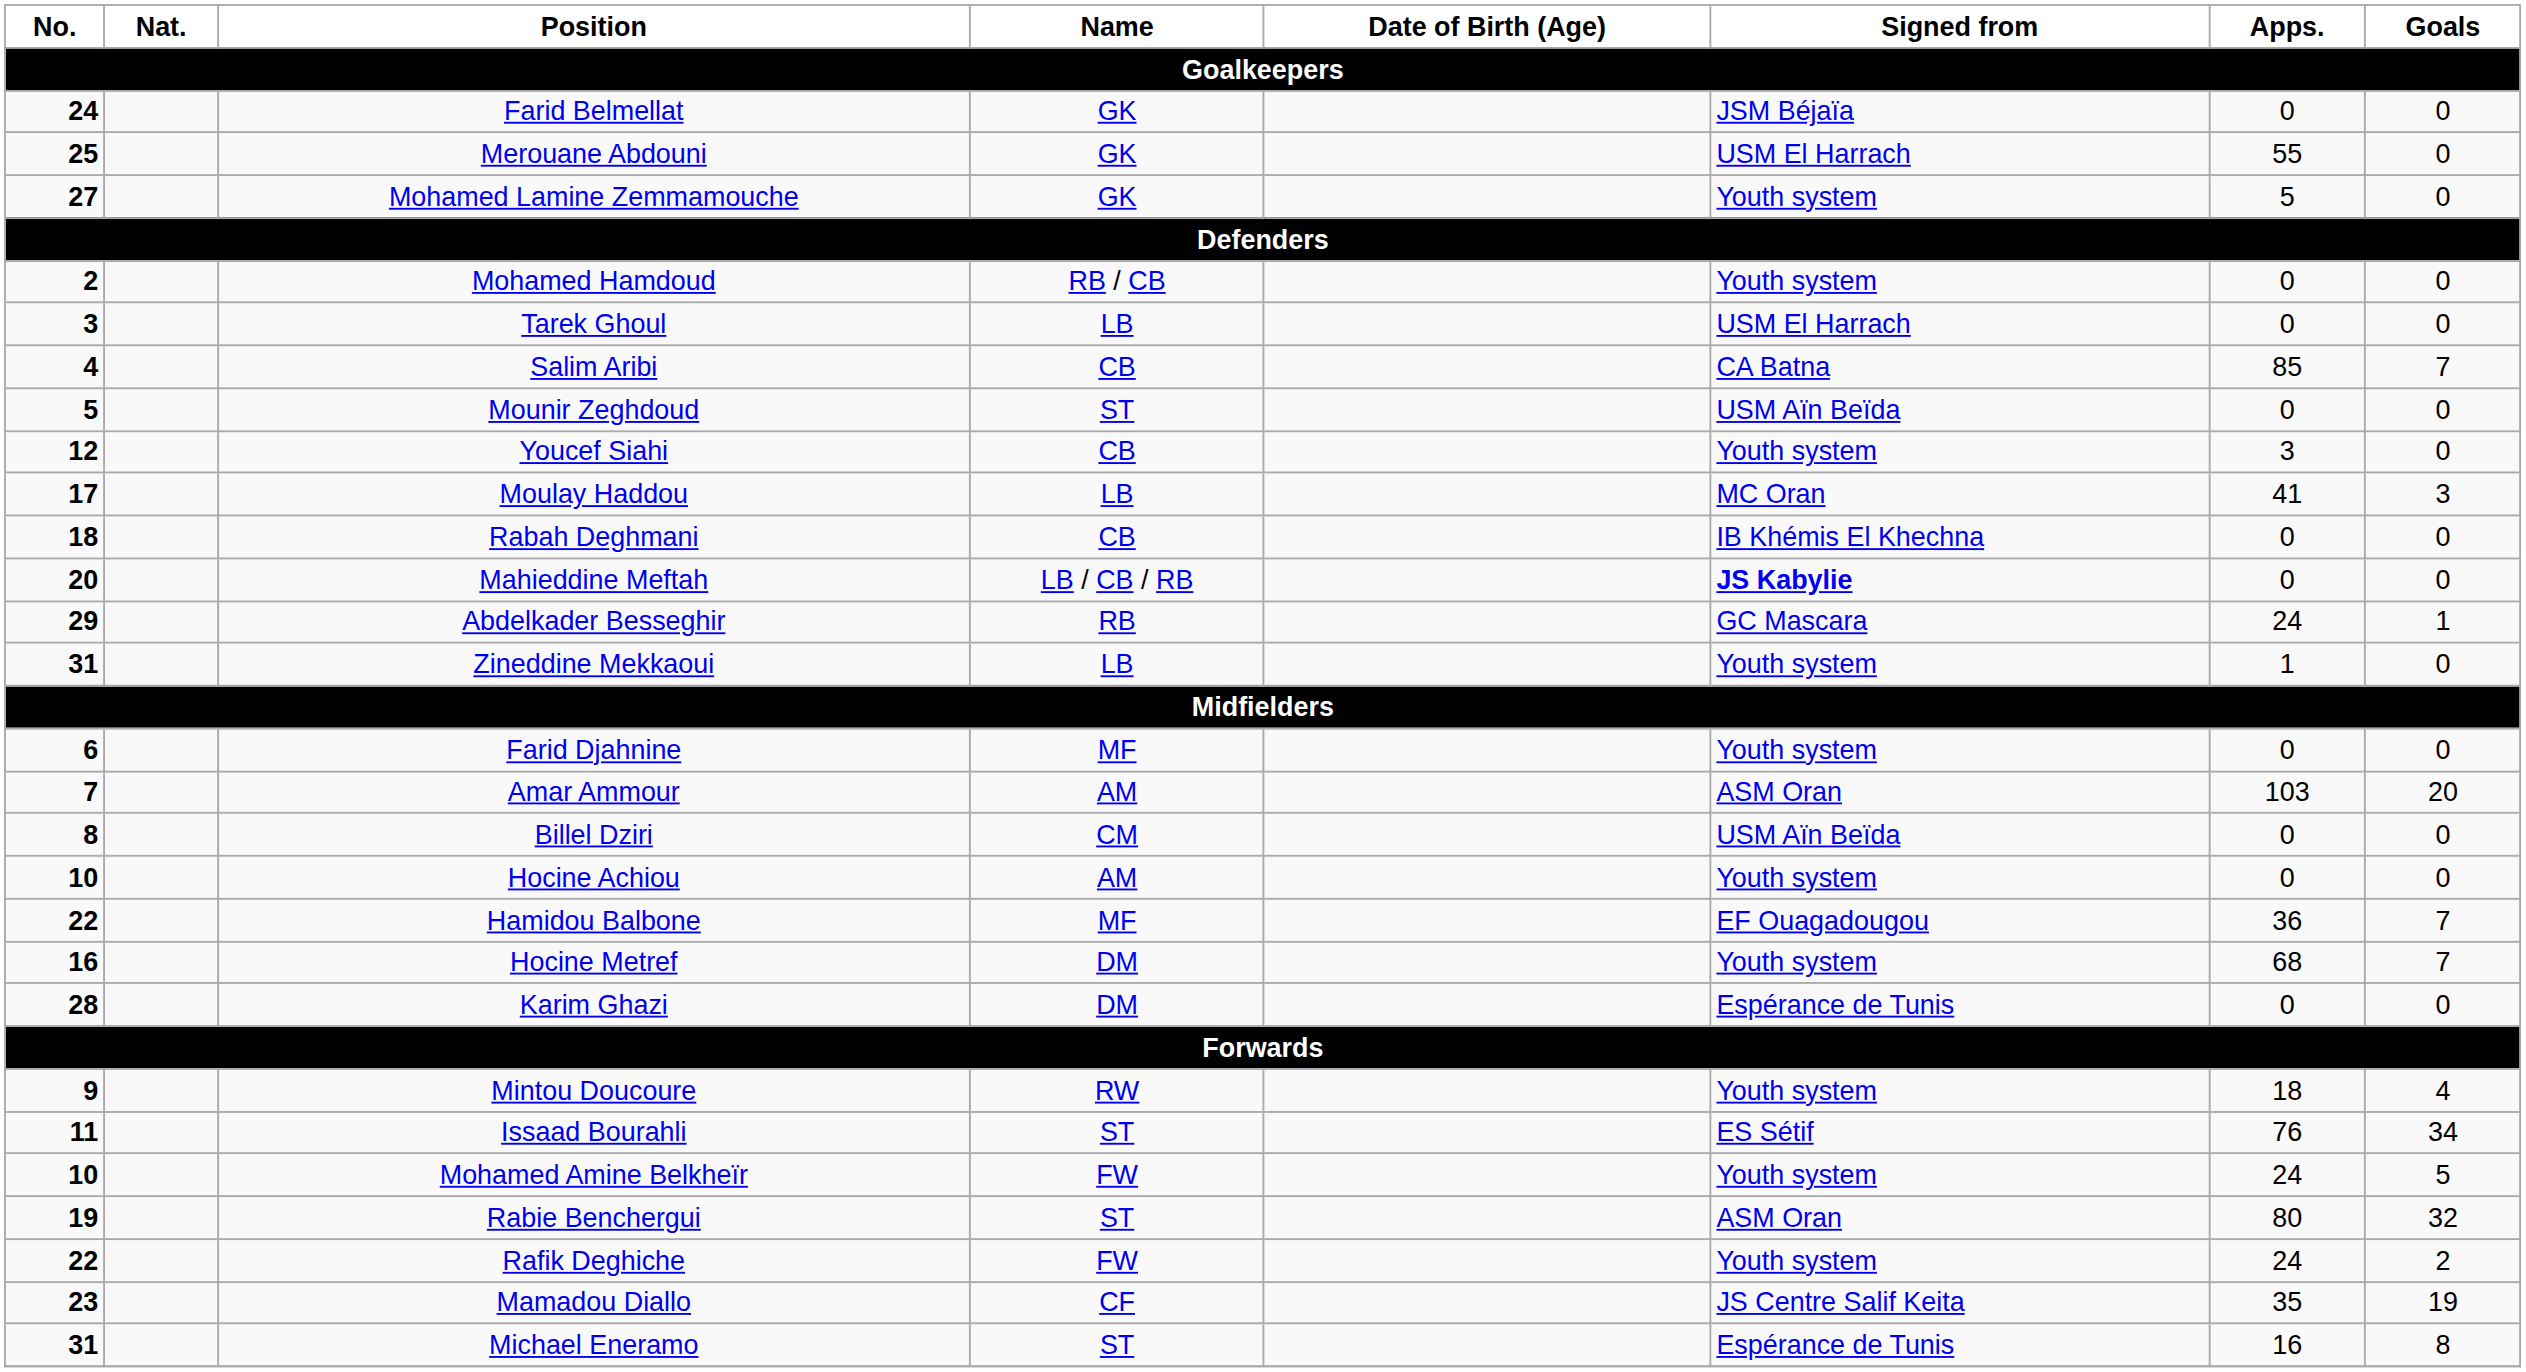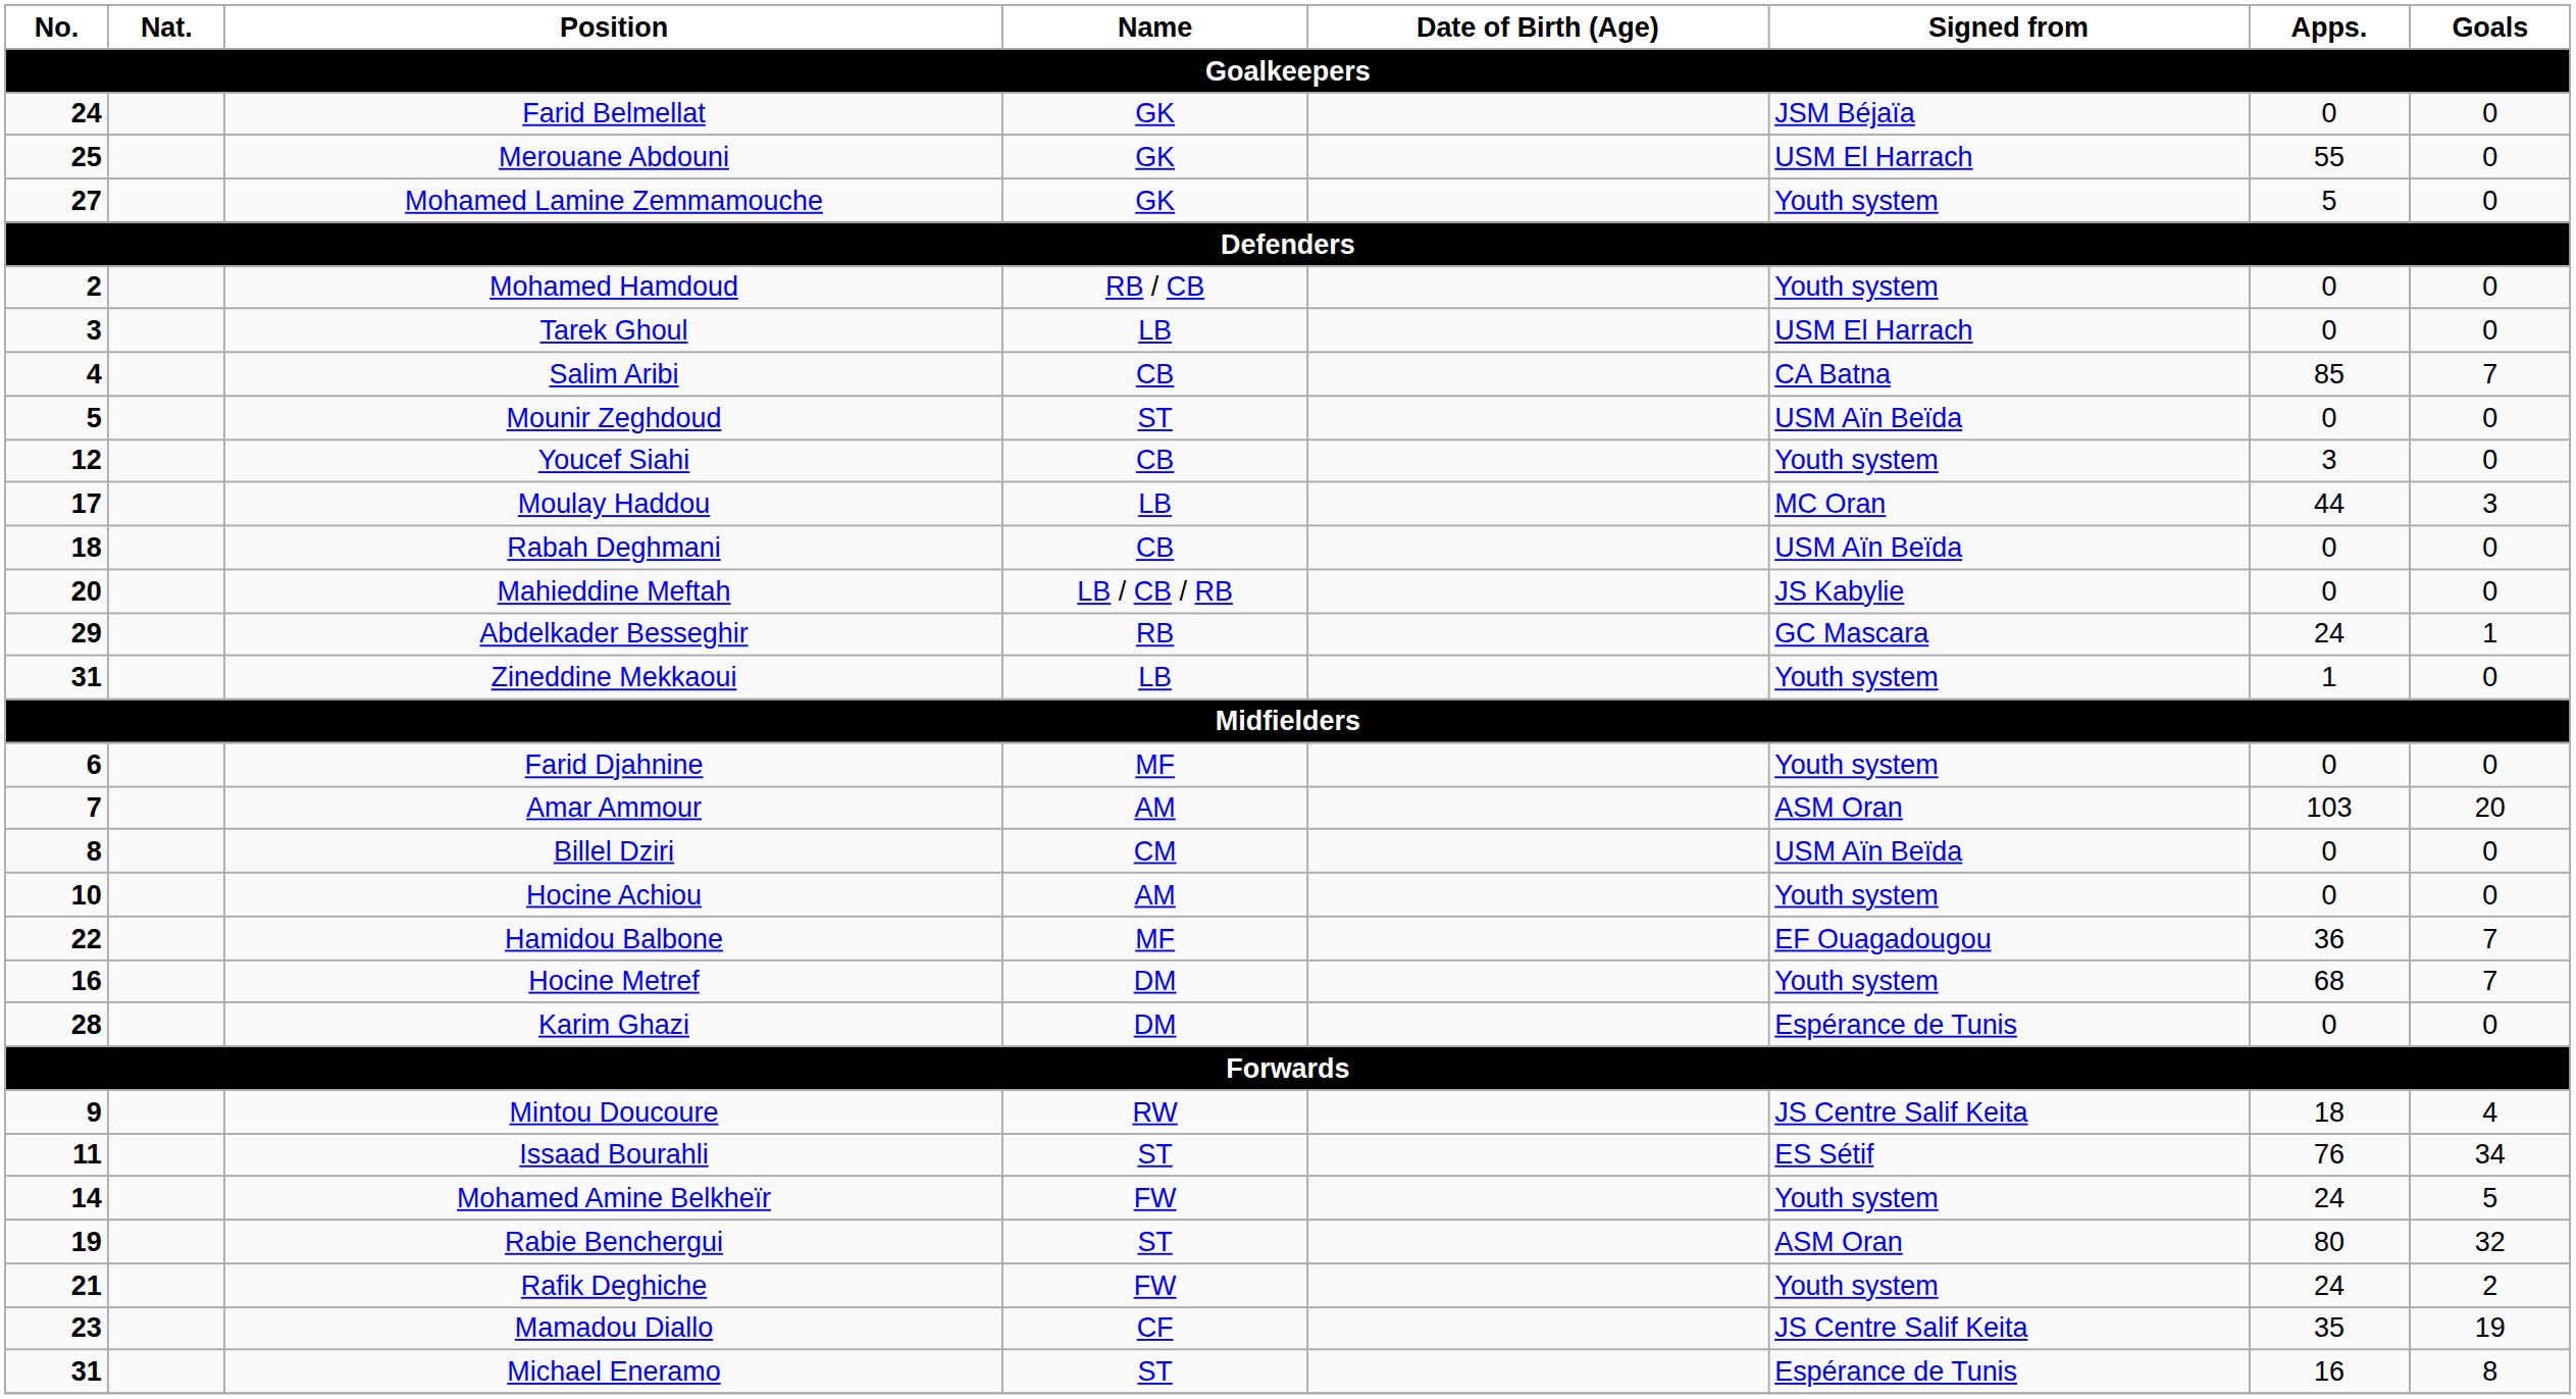 <table class="wikitable" style="text-align:center; font-size:90%; width:85%">
 <tr>
 <th style="background:white; color:black; text-align:center;">No.</th>
 <th style="background:white; color:black; text-align:center;">Nat.</th>
 <th style="background:white; color:black; text-align:center;">Position</th>
 <th style="background:white; color:black; text-align:center;">Name</th>
 <th style="background:white; color:black; text-align:center;">Date of Birth (Age)</th>
 <th style="background:white; color:black; text-align:center;">Signed from</th>
 <th style="background:white; color:black; text-align:center;">Apps.</th>
 <th style="background:white; color:black; text-align:center;">Goals</th>
 </tr>
 <tr>
 <th colspan="10" style="background:#000000; color:white; text-align:center">Goalkeepers</th>
 </tr>
 <tr>
 <td style="text-align:right"><strong>24</strong></td>
 <td></td>
 <td><a href='#'>Farid Belmellat</a></td>
 <td><a href='#'>GK</a></td>
 <td></td>
 <td style="text-align:left"> <a href='#'>JSM Béjaïa</a></td>
 <td>0</td>
 <td>0</td>
 </tr>
 <tr>
 <td style="text-align:right"><strong>25</strong></td>
 <td></td>
 <td><a href='#'>Merouane Abdouni</a></td>
 <td><a href='#'>GK</a></td>
 <td></td>
 <td style="text-align:left"> <a href='#'>USM El Harrach</a></td>
 <td>55</td>
 <td>0</td>
 </tr>
 <tr>
 <td style="text-align:right"><strong>27</strong></td>
 <td></td>
 <td><a href='#'>Mohamed Lamine Zemmamouche</a></td>
 <td><a href='#'>GK</a></td>
 <td></td>
 <td style="text-align:left"> <a href='#'>Youth system</a></td>
 <td>5</td>
 <td>0</td>
 </tr>
 <tr>
 <th colspan="10" style="background:#000000; color:white; text-align:center">Defenders</th>
 </tr>
 <tr>
 <td style="text-align:right"><strong>2</strong></td>
 <td></td>
 <td><a href='#'>Mohamed Hamdoud</a></td>
 <td><a href='#'>RB</a> / <a href='#'>CB</a></td>
 <td></td>
 <td style="text-align:left"> <a href='#'>Youth system</a></td>
 <td>0</td>
 <td>0</td>
 </tr>
 <tr>
 <td style="text-align:right"><strong>3</strong></td>
 <td></td>
 <td><a href='#'>Tarek Ghoul</a></td>
 <td><a href='#'>LB</a></td>
 <td></td>
 <td style="text-align:left"> <a href='#'>USM El Harrach</a></td>
 <td>0</td>
 <td>0</td>
 </tr>
 <tr>
 <td style="text-align:right"><strong>4</strong></td>
 <td></td>
 <td><a href='#'>Salim Aribi</a></td>
 <td><a href='#'>CB</a></td>
 <td></td>
 <td style="text-align:left"> <a href='#'>CA Batna</a></td>
 <td>85</td>
 <td>7</td>
 </tr>
 <tr>
 <td style="text-align:right"><strong>5</strong></td>
 <td></td>
 <td><a href='#'>Mounir Zeghdoud</a></td>
 <td><a href='#'>ST</a></td>
 <td></td>
 <td style="text-align:left"> <a href='#'>USM Aïn Beïda</a></td>
 <td>0</td>
 <td>0</td>
 </tr>
 <tr>
 <td style="text-align:right"><strong>12</strong></td>
 <td></td>
 <td><a href='#'>Youcef Siahi</a></td>
 <td><a href='#'>CB</a></td>
 <td></td>
 <td style="text-align:left"> <a href='#'>Youth system</a></td>
 <td>3</td>
 <td>0</td>
 </tr>
 <tr>
 <td style="text-align:right"><strong>17</strong></td>
 <td></td>
 <td><a href='#'>Moulay Haddou</a></td>
 <td><a href='#'>LB</a></td>
 <td></td>
 <td style="text-align:left"> <a href='#'>MC Oran</a></td>
-<td>41</td>
+<td>44</td>
 <td>3</td>
 </tr>
 <tr>
 <td style="text-align:right"><strong>18</strong></td>
 <td></td>
 <td><a href='#'>Rabah Deghmani</a></td>
 <td><a href='#'>CB</a></td>
 <td></td>
-<td style="text-align:left"> <a href='#'>IB Khémis El Khechna</a></td>
+<td style="text-align:left"> <a href='#'>USM Aïn Beïda</a></td>
 <td>0</td>
 <td>0</td>
 </tr>
 <tr>
 <td style="text-align:right"><strong>20</strong></td>
 <td></td>
 <td><a href='#'>Mahieddine Meftah</a></td>
 <td><a href='#'>LB</a> / <a href='#'>CB</a> / <a href='#'>RB</a></td>
 <td></td>
-<td style="text-align:left"><strong> <a href='#'>JS Kabylie</a></strong></td>
+<td style="text-align:left"> <a href='#'>JS Kabylie</a></td>
 <td>0</td>
 <td>0</td>
 </tr>
 <tr>
 <td style="text-align:right"><strong>29</strong></td>
 <td></td>
 <td><a href='#'>Abdelkader Besseghir</a></td>
 <td><a href='#'>RB</a></td>
 <td></td>
 <td style="text-align:left"> <a href='#'>GC Mascara</a></td>
 <td>24</td>
 <td>1</td>
 </tr>
 <tr>
 <td style="text-align:right"><strong>31</strong></td>
 <td></td>
 <td><a href='#'>Zineddine Mekkaoui</a></td>
 <td><a href='#'>LB</a></td>
 <td></td>
 <td style="text-align:left"> <a href='#'>Youth system</a></td>
 <td>1</td>
 <td>0</td>
 </tr>
 <tr>
 <th colspan="10" style="background:#000000; color:white; text-align:center">Midfielders</th>
 </tr>
 <tr>
 <td style="text-align:right"><strong>6</strong></td>
 <td></td>
 <td><a href='#'>Farid Djahnine</a></td>
 <td><a href='#'>MF</a></td>
 <td></td>
 <td style="text-align:left"> <a href='#'>Youth system</a></td>
 <td>0</td>
 <td>0</td>
 </tr>
 <tr>
 <td style="text-align:right"><strong>7</strong></td>
 <td></td>
 <td><a href='#'>Amar Ammour</a></td>
 <td><a href='#'>AM</a></td>
 <td></td>
 <td style="text-align:left"> <a href='#'>ASM Oran</a></td>
 <td>103</td>
 <td>20</td>
 </tr>
 <tr>
 <td style="text-align:right"><strong>8</strong></td>
 <td></td>
 <td><a href='#'>Billel Dziri</a></td>
 <td><a href='#'>CM</a></td>
 <td></td>
 <td style="text-align:left"> <a href='#'>USM Aïn Beïda</a></td>
 <td>0</td>
 <td>0</td>
 </tr>
 <tr>
 <td style="text-align:right"><strong>10</strong></td>
 <td></td>
 <td><a href='#'>Hocine Achiou</a></td>
 <td><a href='#'>AM</a></td>
 <td></td>
 <td style="text-align:left"> <a href='#'>Youth system</a></td>
 <td>0</td>
 <td>0</td>
 </tr>
 <tr>
 <td style="text-align:right"><strong>22</strong></td>
 <td></td>
 <td><a href='#'>Hamidou Balbone</a></td>
 <td><a href='#'>MF</a></td>
 <td></td>
 <td style="text-align:left"> <a href='#'>EF Ouagadougou</a></td>
 <td>36</td>
 <td>7</td>
 </tr>
 <tr>
 <td style="text-align:right"><strong>16</strong></td>
 <td></td>
 <td><a href='#'>Hocine Metref</a></td>
 <td><a href='#'>DM</a></td>
 <td></td>
 <td style="text-align:left"> <a href='#'>Youth system</a></td>
 <td>68</td>
 <td>7</td>
 </tr>
 <tr>
 <td style="text-align:right"><strong>28</strong></td>
 <td></td>
 <td><a href='#'>Karim Ghazi</a></td>
 <td><a href='#'>DM</a></td>
 <td></td>
 <td style="text-align:left"> <a href='#'>Espérance de Tunis</a></td>
 <td>0</td>
 <td>0</td>
 </tr>
 <tr>
 <th colspan="10" style="background:#000000; color:white; text-align:center">Forwards</th>
 </tr>
 <tr>
 <td style="text-align:right"><strong>9</strong></td>
 <td></td>
 <td><a href='#'>Mintou Doucoure</a></td>
 <td><a href='#'>RW</a></td>
 <td></td>
-<td style="text-align:left"> <a href='#'>Youth system</a></td>
+<td style="text-align:left"> <a href='#'>JS Centre Salif Keita</a></td>
 <td>18</td>
 <td>4</td>
 </tr>
 <tr>
 <td style="text-align:right"><strong>11</strong></td>
 <td></td>
 <td><a href='#'>Issaad Bourahli</a></td>
 <td><a href='#'>ST</a></td>
 <td></td>
 <td style="text-align:left"> <a href='#'>ES Sétif</a></td>
 <td>76</td>
 <td>34</td>
 </tr>
 <tr>
-<td style="text-align:right"><strong>10</strong></td>
+<td style="text-align:right"><strong>14</strong></td>
 <td></td>
 <td><a href='#'>Mohamed Amine Belkheïr</a></td>
 <td><a href='#'>FW</a></td>
 <td></td>
 <td style="text-align:left"> <a href='#'>Youth system</a></td>
 <td>24</td>
 <td>5</td>
 </tr>
 <tr>
 <td style="text-align:right"><strong>19</strong></td>
 <td></td>
 <td><a href='#'>Rabie Benchergui</a></td>
 <td><a href='#'>ST</a></td>
 <td></td>
 <td style="text-align:left"> <a href='#'>ASM Oran</a></td>
 <td>80</td>
 <td>32</td>
 </tr>
 <tr>
-<td style="text-align:right"><strong>22</strong></td>
+<td style="text-align:right"><strong>21</strong></td>
 <td></td>
 <td><a href='#'>Rafik Deghiche</a></td>
 <td><a href='#'>FW</a></td>
 <td></td>
 <td style="text-align:left"> <a href='#'>Youth system</a></td>
 <td>24</td>
 <td>2</td>
 </tr>
 <tr>
 <td style="text-align:right"><strong>23</strong></td>
 <td></td>
 <td><a href='#'>Mamadou Diallo</a></td>
 <td><a href='#'>CF</a></td>
 <td></td>
 <td style="text-align:left"> <a href='#'>JS Centre Salif Keita</a></td>
 <td>35</td>
 <td>19</td>
 </tr>
 <tr>
 <td style="text-align:right"><strong>31</strong></td>
 <td></td>
 <td><a href='#'>Michael Eneramo</a></td>
 <td><a href='#'>ST</a></td>
 <td></td>
 <td style="text-align:left"> <a href='#'>Espérance de Tunis</a></td>
 <td>16</td>
 <td>8</td>
 </tr>
 <tr>
 </tr>
 </table>
